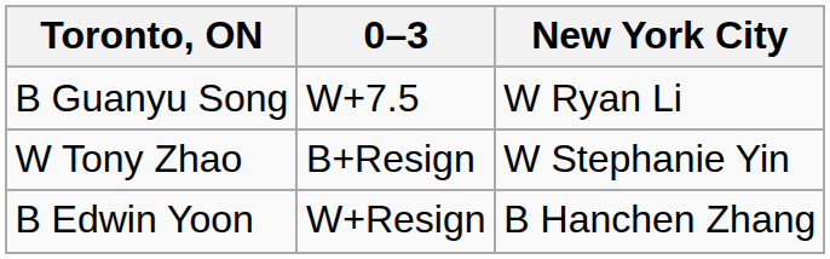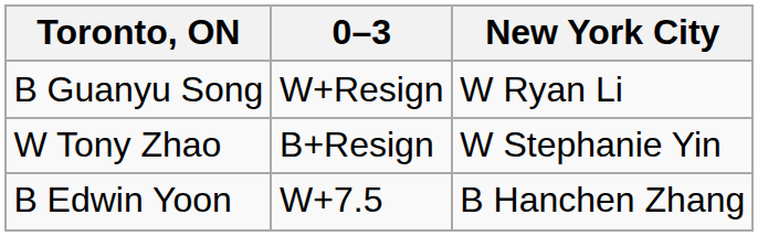 <table class="wikitable">
 <tr>
 <th>Toronto, ON</th>
 <th>0–3</th>
 <th>New York City</th>
 </tr>
 <tr>
 <td>B Guanyu Song</td>
-<td>W+7.5</td>
+<td>W+Resign</td>
 <td>W Ryan Li</td>
 </tr>
 <tr>
 <td>W Tony Zhao</td>
 <td>B+Resign</td>
 <td>W Stephanie Yin</td>
 </tr>
 <tr>
 <td>B Edwin Yoon</td>
-<td>W+Resign</td>
+<td>W+7.5</td>
 <td>B Hanchen Zhang</td>
 </tr>
 </table>
